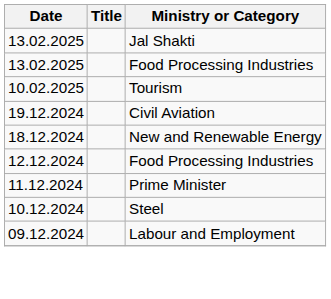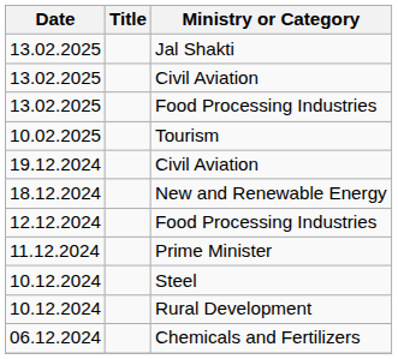 <table class="wikitable sortable">
 <tr>
 <th>Date</th>
 <th>Title</th>
 <th>Ministry or Category</th>
 </tr>
 <tr>
 <td>13.02.2025</td>
 <td></td>
 <td>Jal Shakti</td>
+</tr>
+<tr>
+<td>13.02.2025</td>
+<td></td>
+<td>Civil Aviation</td>
 </tr>
 <tr>
 <td>13.02.2025</td>
 <td></td>
 <td>Food Processing Industries</td>
 </tr>
 <tr>
 <td>10.02.2025</td>
 <td></td>
 <td>Tourism</td>
 </tr>
 <tr>
 <td>19.12.2024</td>
 <td></td>
 <td>Civil Aviation</td>
 </tr>
 <tr>
 <td>18.12.2024</td>
 <td></td>
 <td>New and Renewable Energy</td>
 </tr>
 <tr>
 <td>12.12.2024</td>
 <td></td>
 <td>Food Processing Industries</td>
 </tr>
 <tr>
 <td>11.12.2024</td>
 <td></td>
 <td>Prime Minister</td>
 </tr>
 <tr>
 <td>10.12.2024</td>
 <td></td>
 <td>Steel</td>
 </tr>
 <tr>
-<td>09.12.2024</td>
+<td>10.12.2024</td>
 <td></td>
-<td>Labour and Employment</td>
+<td>Rural Development</td>
+</tr>
+<tr>
+<td>06.12.2024</td>
+<td></td>
+<td>Chemicals and Fertilizers</td>
 </tr>
 <tr>
 </tr>
 </table>
